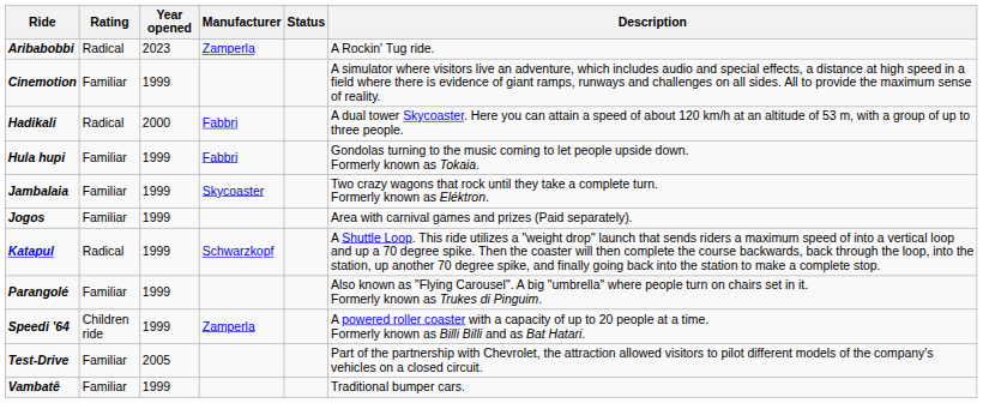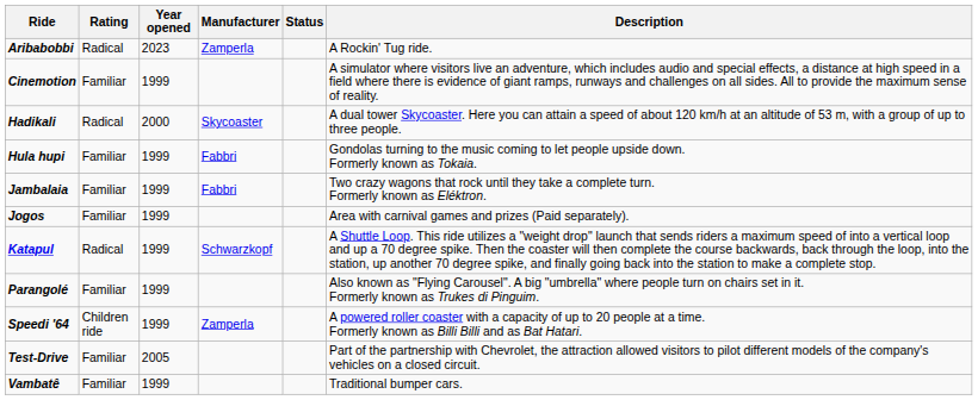 <table class="wikitable">
 <tr>
 <th>Ride</th>
 <th>Rating</th>
 <th>Year opened</th>
 <th>Manufacturer</th>
 <th>Status</th>
 <th>Description</th>
 </tr>
 <tr>
 <td><strong><em>Aribabobbi</em></strong></td>
 <td>Radical</td>
 <td>2023</td>
 <td><a href='#'>Zamperla</a></td>
 <td></td>
 <td>A Rockin' Tug ride.</td>
 </tr>
 <tr>
 <td><strong><em>Cinemotion</em></strong></td>
 <td>Familiar</td>
 <td>1999</td>
 <td></td>
 <td></td>
 <td>A simulator where visitors live an adventure, which includes audio and special effects, a distance at high speed in a field where there is evidence of giant ramps, runways and challenges on all sides. All to provide the maximum sense of reality.</td>
 </tr>
 <tr>
 <td><strong><em>Hadikali</em></strong></td>
 <td>Radical</td>
 <td>2000</td>
-<td><a href='#'>Fabbri</a></td>
+<td><a href='#'>Skycoaster</a></td>
 <td></td>
 <td>A dual tower <a href='#'>Skycoaster</a>. Here you can attain a speed of about 120 km/h at an altitude of 53 m, with a group of up to three people.</td>
 </tr>
 <tr>
 <td><strong><em>Hula hupi</em></strong></td>
 <td>Familiar</td>
 <td>1999</td>
 <td><a href='#'>Fabbri</a></td>
 <td></td>
 <td>Gondolas turning to the music coming to let people upside down.<br>Formerly known as <em>Tokaia</em>.</td>
 </tr>
 <tr>
 <td><strong><em>Jambalaia</em></strong></td>
 <td>Familiar</td>
 <td>1999</td>
-<td><a href='#'>Skycoaster</a></td>
+<td><a href='#'>Fabbri</a></td>
 <td></td>
 <td>Two crazy wagons that rock until they take a complete turn.<br>Formerly known as <em>Eléktron</em>.</td>
 </tr>
 <tr>
 <td><strong><em>Jogos</em></strong></td>
 <td>Familiar</td>
 <td>1999</td>
 <td></td>
 <td></td>
 <td>Area with carnival games and prizes (Paid separately).</td>
 </tr>
 <tr>
 <td><strong><em><a href='#'>Katapul</a></em></strong></td>
 <td>Radical</td>
 <td>1999</td>
 <td><a href='#'>Schwarzkopf</a></td>
 <td></td>
 <td>A <a href='#'>Shuttle Loop</a>. This ride utilizes a "weight drop" launch that sends riders a maximum speed of  into a vertical loop and up a 70 degree spike. Then the coaster will then complete the course backwards, back through the loop, into the station, up another 70 degree spike, and finally going back into the station to make a complete stop.</td>
 </tr>
 <tr>
 <td><strong><em>Parangolé</em></strong></td>
 <td>Familiar</td>
 <td>1999</td>
 <td></td>
 <td></td>
 <td>Also known as "Flying Carousel". A big "umbrella" where people turn on chairs set in it.<br>Formerly known as <em>Trukes di Pinguim</em>.</td>
 </tr>
 <tr>
 <td><strong><em>Speedi '64</em></strong></td>
 <td>Children ride</td>
 <td>1999</td>
 <td><a href='#'>Zamperla</a></td>
 <td></td>
 <td>A <a href='#'>powered roller coaster</a> with a capacity of up to 20 people at a time.<br>Formerly known as <em>Billi Billi</em> and as <em>Bat Hatari</em>.</td>
 </tr>
 <tr>
 <td><strong><em>Test-Drive</em></strong></td>
 <td>Familiar</td>
 <td>2005</td>
 <td></td>
 <td></td>
 <td>Part of the partnership with Chevrolet, the attraction allowed visitors to pilot different models of the company's vehicles on a closed circuit.</td>
 </tr>
 <tr>
 <td><strong><em>Vambatê</em></strong></td>
 <td>Familiar</td>
 <td>1999</td>
 <td></td>
 <td></td>
 <td>Traditional bumper cars.</td>
 </tr>
 </table>
